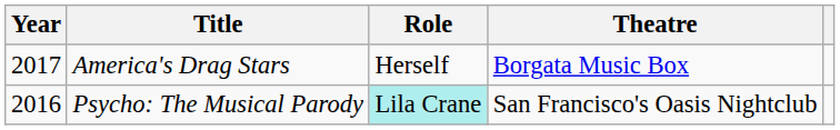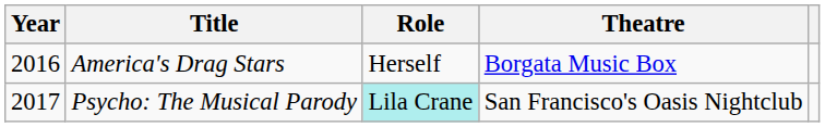 <table class="wikitable">
 <tr>
 <th>Year</th>
 <th>Title</th>
 <th>Role</th>
 <th>Theatre</th>
 <th></th>
 </tr>
 <tr>
-<td>2017</td>
+<td>2016</td>
 <td><em>America's Drag Stars</em></td>
 <td>Herself</td>
 <td><a href='#'>Borgata Music Box</a></td>
 <td></td>
 </tr>
 <tr>
-<td>2016</td>
+<td>2017</td>
 <td><em>Psycho: The Musical Parody</em></td>
 <td style="background: paleturquoise;">Lila Crane</td>
 <td>San Francisco's Oasis Nightclub</td>
 <td></td>
 </tr>
 </table>
